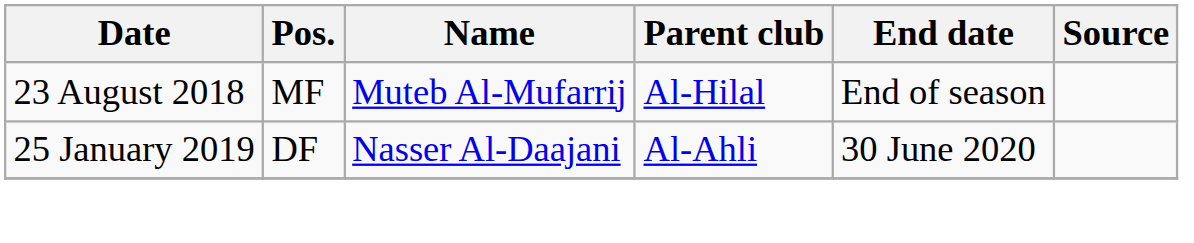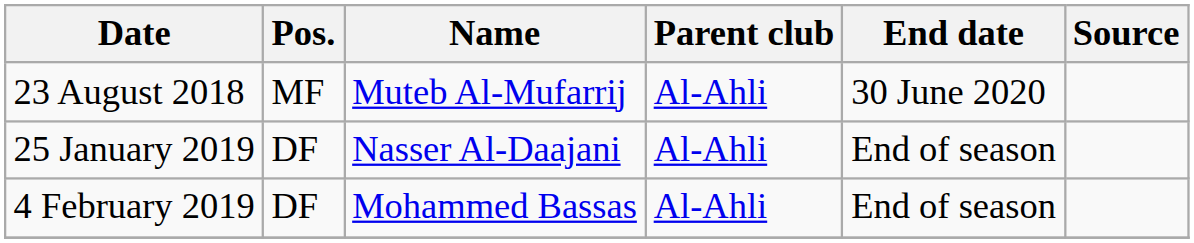 <table class="wikitable" style="text-align:left">
 <tr>
 <th>Date</th>
 <th>Pos.</th>
 <th>Name</th>
 <th>Parent club</th>
 <th>End date</th>
 <th>Source</th>
 </tr>
 <tr>
 <td>23 August 2018</td>
 <td>MF</td>
 <td> <a href='#'>Muteb Al-Mufarrij</a></td>
-<td> <a href='#'>Al-Hilal</a></td>
-<td>End of season</td>
+<td> <a href='#'>Al-Ahli</a></td>
+<td>30 June 2020</td>
 <td></td>
 </tr>
 <tr>
 <td>25 January 2019</td>
 <td>DF</td>
 <td> <a href='#'>Nasser Al-Daajani</a></td>
 <td> <a href='#'>Al-Ahli</a></td>
-<td>30 June 2020</td>
+<td>End of season</td>
+<td></td>
+</tr>
+<tr>
+<td>4 February 2019</td>
+<td>DF</td>
+<td> <a href='#'>Mohammed Bassas</a></td>
+<td> <a href='#'>Al-Ahli</a></td>
+<td>End of season</td>
 <td></td>
 </tr>
 <tr>
 </tr>
 </table>
